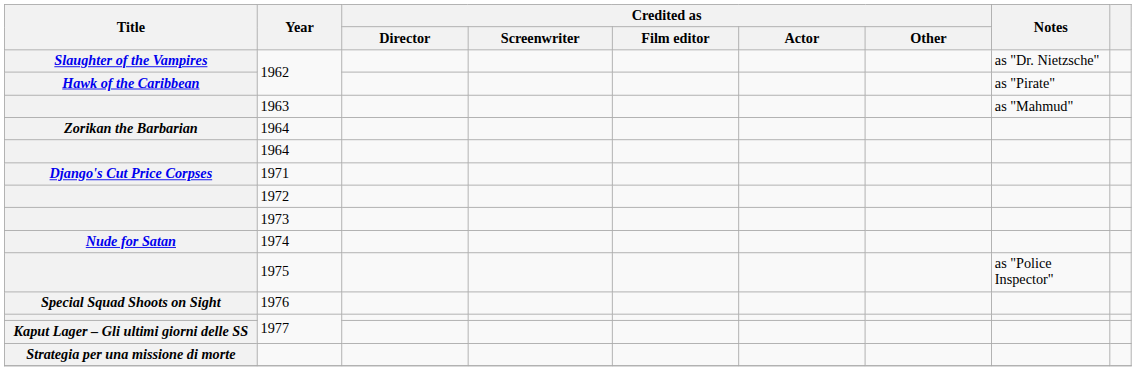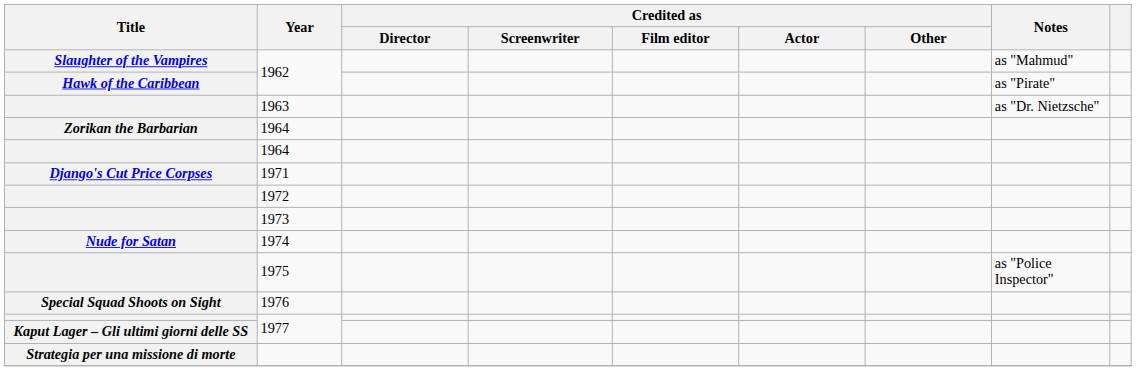 <table class="wikitable sortable plainrowheaders" width="80%">
 <tr>
 <th width="12%" rowspan="2" scope="col">Title</th>
 <th width="4%" rowspan="2" scope="col">Year</th>
 <th colspan="5" scope="col">Credited as</th>
 <th width="5%" rowspan="2" scope="col" class="unsortable">Notes</th>
 <th width="1%" rowspan="2" scope="col" class="unsortable"></th>
 </tr>
 <tr>
 <th width=6%>Director</th>
 <th width=6%>Screenwriter</th>
 <th width=6%>Film editor</th>
 <th width=6%>Actor</th>
 <th width=6%>Other</th>
 </tr>
 <tr>
 <th scope="row"><em><a href='#'>Slaughter of the Vampires</a></em></th>
 <td rowspan="2">1962</td>
 <td></td>
 <td></td>
 <td></td>
 <td></td>
 <td></td>
-<td>as "Dr. Nietzsche"</td>
+<td>as "Mahmud"</td>
 <td></td>
 </tr>
 <tr>
 <th scope="row"><em><a href='#'>Hawk of the Caribbean</a></em></th>
 <td></td>
 <td></td>
 <td></td>
 <td></td>
 <td></td>
 <td>as "Pirate"</td>
 <td></td>
 </tr>
 <tr>
 <th scope="row"></th>
 <td>1963</td>
 <td></td>
 <td></td>
 <td></td>
 <td></td>
 <td></td>
-<td>as "Mahmud"</td>
+<td>as "Dr. Nietzsche"</td>
 <td></td>
 </tr>
 <tr>
 <th scope="row"><em>Zorikan the Barbarian</em></th>
 <td>1964</td>
 <td></td>
 <td></td>
 <td></td>
 <td></td>
 <td></td>
 <td></td>
 <td></td>
 </tr>
 <tr>
 <th scope="row"></th>
 <td>1964</td>
 <td></td>
 <td></td>
 <td></td>
 <td></td>
 <td></td>
 <td></td>
 <td></td>
 </tr>
 <tr>
 <th scope="row"><em><a href='#'>Django's Cut Price Corpses</a></em></th>
 <td>1971</td>
 <td></td>
 <td></td>
 <td></td>
 <td></td>
 <td></td>
 <td></td>
 <td></td>
 </tr>
 <tr>
 <th scope="row"></th>
 <td>1972</td>
 <td></td>
 <td></td>
 <td></td>
 <td></td>
 <td></td>
 <td></td>
 <td></td>
 </tr>
 <tr>
 <th scope="row"></th>
 <td>1973</td>
 <td></td>
 <td></td>
 <td></td>
 <td></td>
 <td></td>
 <td></td>
 <td></td>
 </tr>
 <tr>
 <th scope="row"><em><a href='#'>Nude for Satan</a></em></th>
 <td>1974</td>
 <td></td>
 <td></td>
 <td></td>
 <td></td>
 <td></td>
 <td></td>
 <td></td>
 </tr>
 <tr>
 <th scope="row"></th>
 <td>1975</td>
 <td></td>
 <td></td>
 <td></td>
 <td></td>
 <td></td>
 <td>as "Police Inspector"</td>
 <td></td>
 </tr>
 <tr>
 <th scope="row"><em>Special Squad Shoots on Sight</em></th>
 <td>1976</td>
 <td></td>
 <td></td>
 <td></td>
 <td></td>
 <td></td>
 <td></td>
 <td></td>
 </tr>
 <tr>
 <th scope="row"></th>
 <td rowspan="2">1977</td>
 <td></td>
 <td></td>
 <td></td>
 <td></td>
 <td></td>
 <td></td>
 <td></td>
 </tr>
 <tr>
 <th scope="row"><em>Kaput Lager – Gli ultimi giorni delle SS</em></th>
 <td></td>
 <td></td>
 <td></td>
 <td></td>
 <td></td>
 <td></td>
 <td></td>
 </tr>
 <tr>
 <th scope="row"><em>Strategia per una missione di morte</em></th>
 <td></td>
 <td></td>
 <td></td>
 <td></td>
 <td></td>
 <td></td>
 <td></td>
 <td></td>
 </tr>
 <tr>
 </tr>
 </table>
